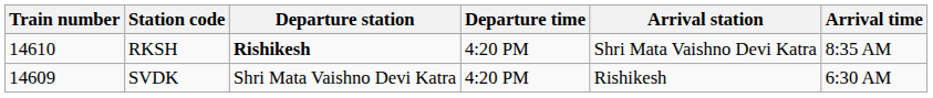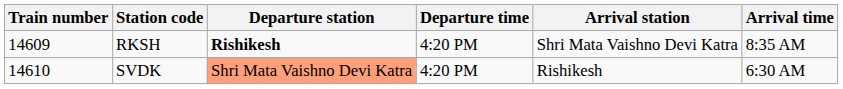 <table class="wikitable">
 <tr>
 <th>Train number</th>
 <th>Station code</th>
 <th>Departure station</th>
 <th>Departure time</th>
 <th>Arrival station</th>
 <th>Arrival time</th>
 </tr>
 <tr>
-<td>14610</td>
+<td>14609</td>
 <td>RKSH</td>
 <td><strong>Rishikesh</strong></td>
 <td>4:20 PM</td>
 <td>Shri Mata Vaishno Devi Katra</td>
 <td>8:35 AM</td>
 </tr>
 <tr>
-<td>14609</td>
+<td>14610</td>
 <td>SVDK</td>
-<td>Shri Mata Vaishno Devi Katra</td>
+<td style="background: lightsalmon;">Shri Mata Vaishno Devi Katra</td>
 <td>4:20 PM</td>
 <td>Rishikesh</td>
 <td>6:30 AM</td>
 </tr>
 </table>
